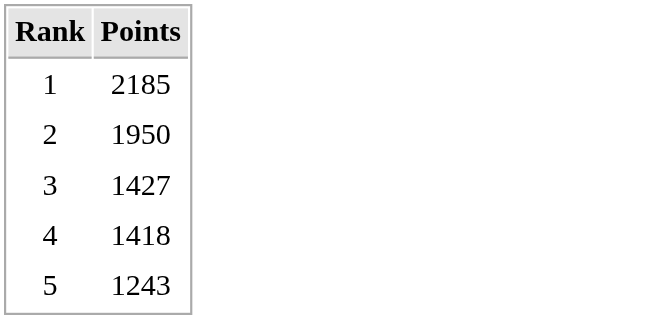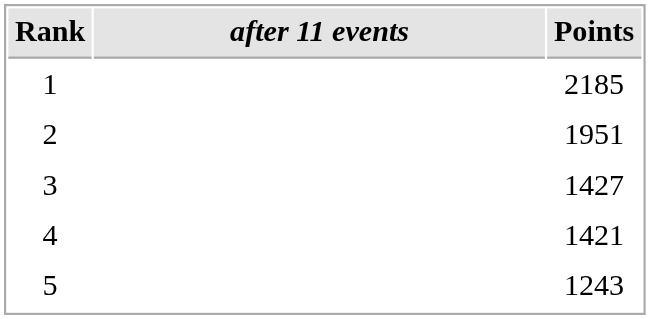 <table cellspacing="1" cellpadding="3" style="border:1px solid #aaa; font-size:86%;">
 <tr style="background:#e4e4e4;">
 <th style="border-bottom:1px solid #aaa; width:10px;">Rank</th>
+<th style="border-bottom:1px solid #aaa; width:200px;"><em>after 11 events</em></th>
 <th style="border-bottom:1px solid #aaa; width:20px;">Points</th>
 </tr>
 <tr>
 <td align=center>1</td>
+<td></td>
 <td align=center>2185</td>
 </tr>
 <tr>
 <td align=center>2</td>
-<td align=center>1950</td>
+<td></td>
+<td align=center>1951</td>
 </tr>
 <tr>
 <td align=center>3</td>
+<td></td>
 <td align=center>1427</td>
 </tr>
 <tr>
 <td align=center>4</td>
-<td align=center>1418</td>
+<td></td>
+<td align=center>1421</td>
 </tr>
 <tr>
 <td align=center>5</td>
+<td></td>
 <td align=center>1243</td>
 </tr>
 </table>
